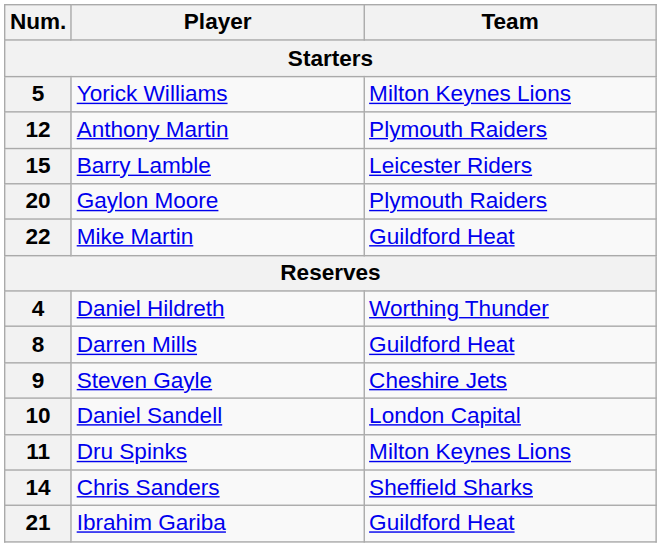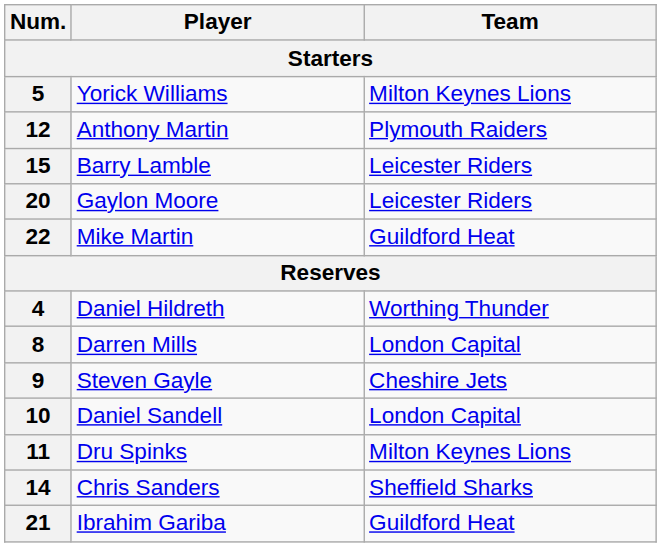 <table class="wikitable">
 <tr>
 <th>Num.</th>
 <th style="width:200px;">Player</th>
 <th width=200>Team</th>
 </tr>
 <tr>
 <th colspan="5">Starters</th>
 </tr>
 <tr>
 <th>5</th>
 <td> <a href='#'>Yorick Williams</a></td>
 <td><a href='#'>Milton Keynes Lions</a></td>
 </tr>
 <tr>
 <th>12</th>
 <td> <a href='#'>Anthony Martin</a></td>
 <td><a href='#'>Plymouth Raiders</a></td>
 </tr>
 <tr>
 <th>15</th>
 <td> <a href='#'>Barry Lamble</a></td>
 <td><a href='#'>Leicester Riders</a></td>
 </tr>
 <tr>
 <th>20</th>
 <td>  <a href='#'>Gaylon Moore</a></td>
-<td><a href='#'>Plymouth Raiders</a></td>
+<td><a href='#'>Leicester Riders</a></td>
 </tr>
 <tr>
 <th>22</th>
 <td> <a href='#'>Mike Martin</a></td>
 <td><a href='#'>Guildford Heat</a></td>
 </tr>
 <tr>
 <th colspan="3">Reserves</th>
 </tr>
 <tr>
 <th>4</th>
 <td> <a href='#'>Daniel Hildreth</a></td>
 <td><a href='#'>Worthing Thunder</a></td>
 </tr>
 <tr>
 <th>8</th>
 <td> <a href='#'>Darren Mills</a></td>
-<td><a href='#'>Guildford Heat</a></td>
+<td><a href='#'>London Capital</a></td>
 </tr>
 <tr>
 <th>9</th>
 <td> <a href='#'>Steven Gayle</a></td>
 <td><a href='#'>Cheshire Jets</a></td>
 </tr>
 <tr>
 <th>10</th>
 <td> <a href='#'>Daniel Sandell</a></td>
 <td><a href='#'>London Capital</a></td>
 </tr>
 <tr>
 <th>11</th>
 <td> <a href='#'>Dru Spinks</a></td>
 <td><a href='#'>Milton Keynes Lions</a></td>
 </tr>
 <tr>
 <th>14</th>
 <td> <a href='#'>Chris Sanders</a></td>
 <td><a href='#'>Sheffield Sharks</a></td>
 </tr>
 <tr>
 <th>21</th>
 <td>  <a href='#'>Ibrahim Gariba</a></td>
 <td><a href='#'>Guildford Heat</a></td>
 </tr>
 </table>
